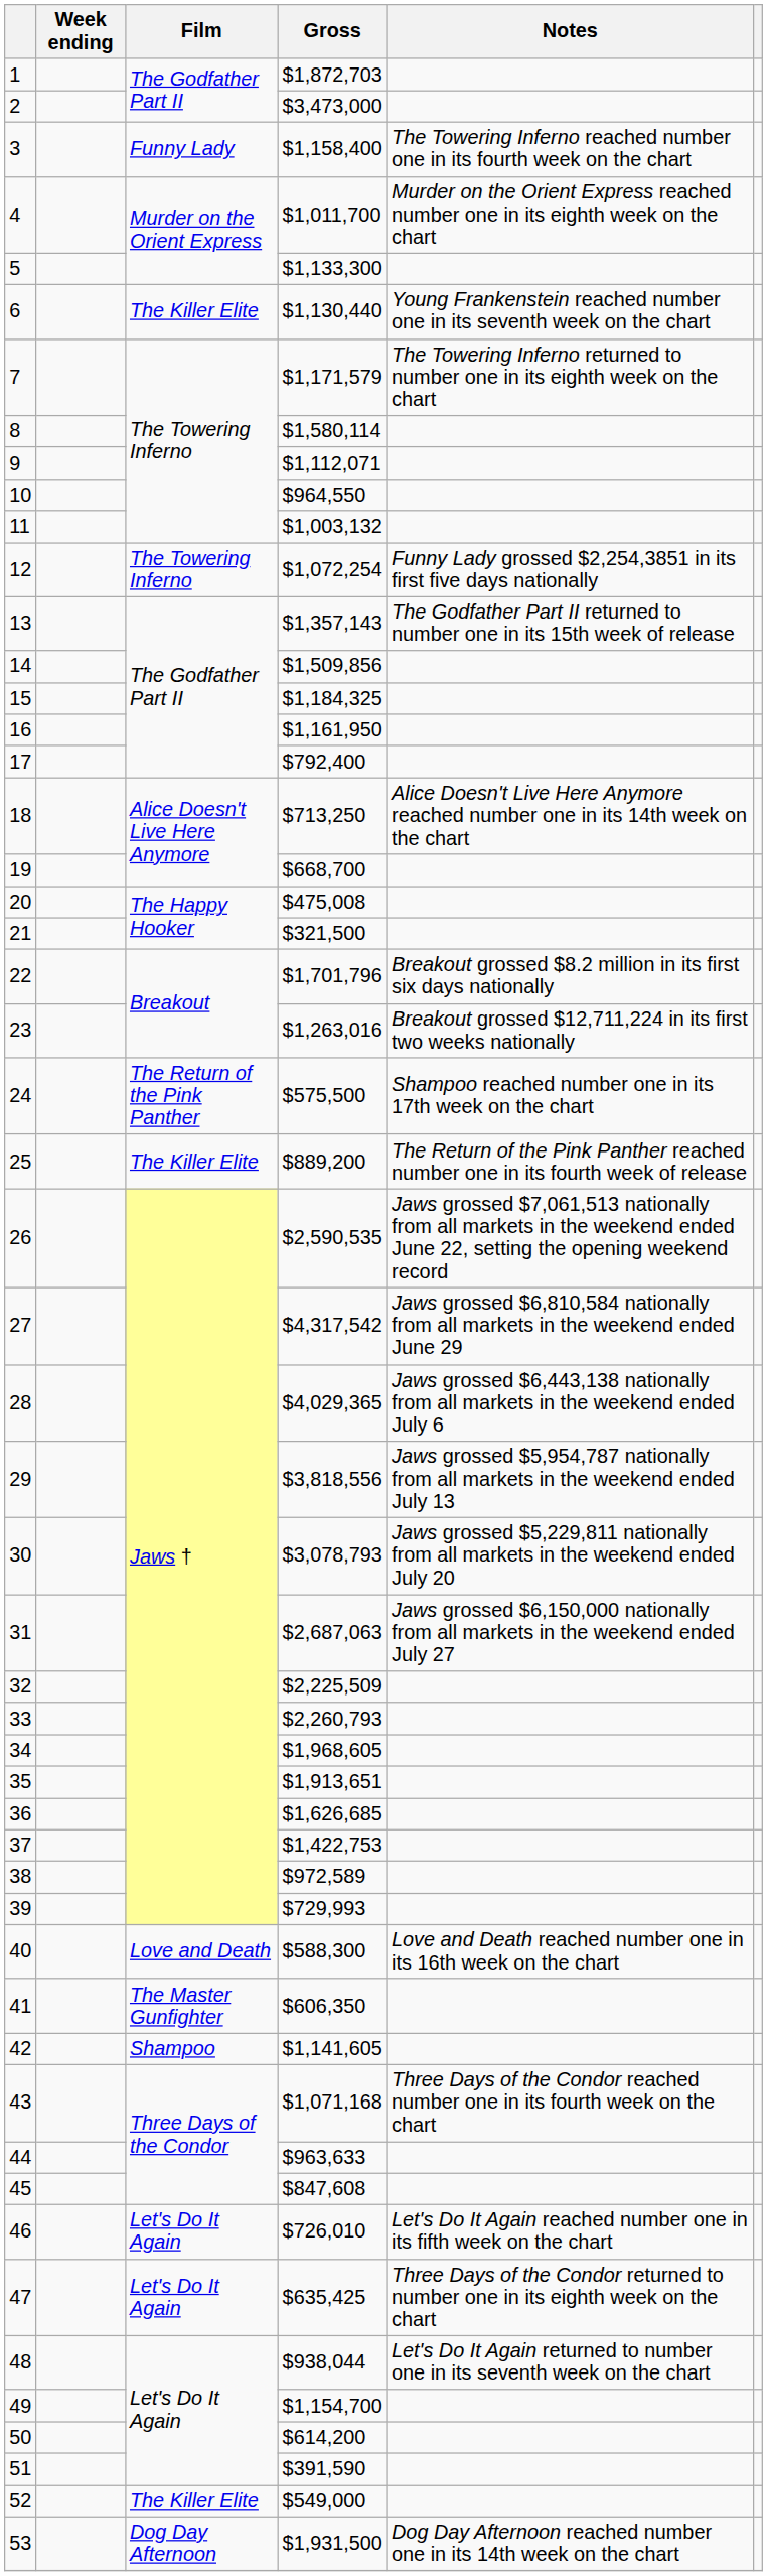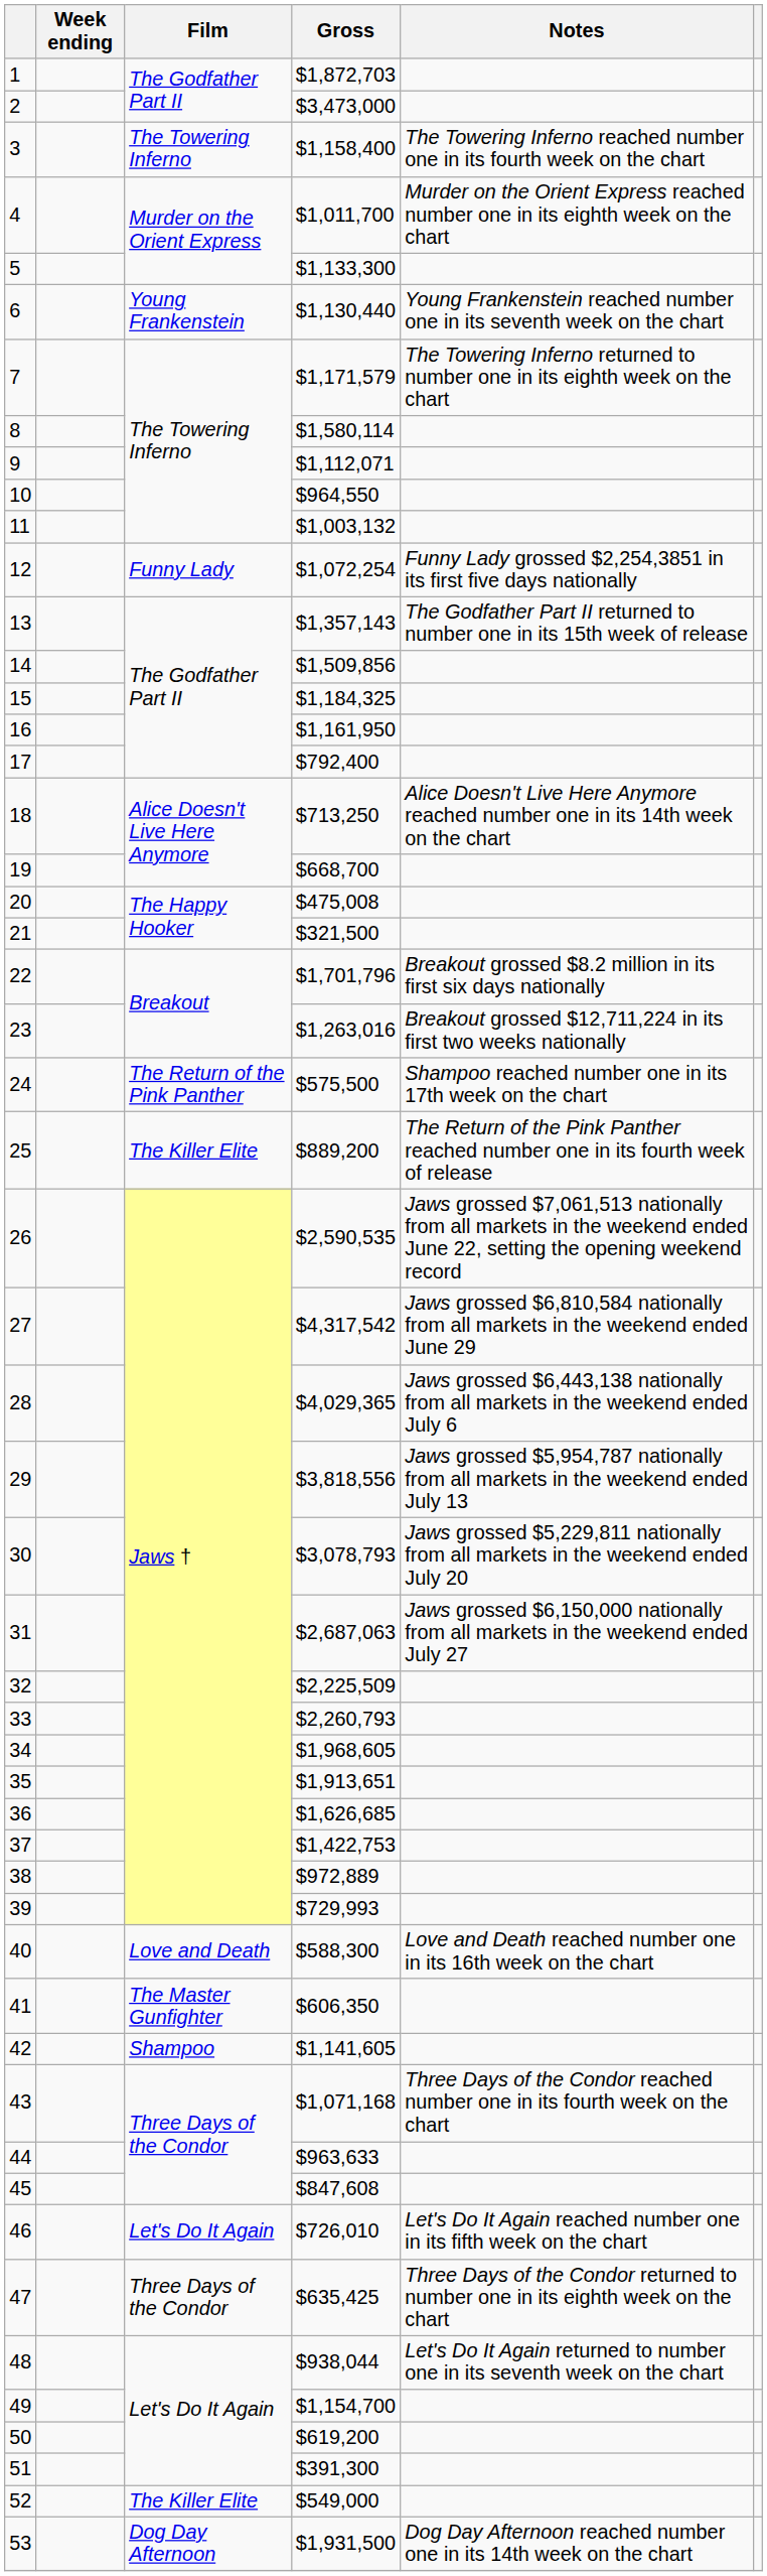 <table class="wikitable sortable">
 <tr>
 <th></th>
 <th>Week ending</th>
 <th>Film</th>
 <th>Gross</th>
 <th>Notes</th>
 <th class="unsortable"></th>
 </tr>
 <tr>
 <td>1</td>
 <td></td>
 <td rowspan="2"><em><a href='#'>The Godfather Part II</a></em></td>
 <td>$1,872,703</td>
 <td></td>
 <td></td>
 </tr>
 <tr>
 <td>2</td>
 <td></td>
 <td>$3,473,000</td>
 <td></td>
 <td></td>
 </tr>
 <tr>
 <td>3</td>
 <td></td>
-<td><em><a href='#'>Funny Lady</a></em></td>
+<td><em><a href='#'>The Towering Inferno</a></em></td>
 <td>$1,158,400</td>
 <td><em>The Towering Inferno</em> reached number one in its fourth week on the chart</td>
 <td></td>
 </tr>
 <tr>
 <td>4</td>
 <td></td>
 <td rowspan="2"><em><a href='#'>Murder on the Orient Express</a></em></td>
 <td>$1,011,700</td>
 <td><em>Murder on the Orient Express</em> reached number one in its eighth week on the chart</td>
 <td></td>
 </tr>
 <tr>
 <td>5</td>
 <td></td>
 <td>$1,133,300</td>
 <td></td>
 <td></td>
 </tr>
 <tr>
 <td>6</td>
 <td></td>
-<td><em><a href='#'>The Killer Elite</a></em></td>
+<td><em><a href='#'>Young Frankenstein</a></em></td>
 <td>$1,130,440</td>
 <td><em>Young Frankenstein</em> reached number one in its seventh week on the chart</td>
 <td></td>
 </tr>
 <tr>
 <td>7</td>
 <td></td>
 <td rowspan="5"><em>The Towering Inferno</em></td>
 <td>$1,171,579</td>
 <td><em>The Towering Inferno</em> returned to number one in its eighth week on the chart</td>
 <td></td>
 </tr>
 <tr>
 <td>8</td>
 <td></td>
 <td>$1,580,114</td>
 <td></td>
 <td></td>
 </tr>
 <tr>
 <td>9</td>
 <td></td>
 <td>$1,112,071</td>
 <td></td>
 <td></td>
 </tr>
 <tr>
 <td>10</td>
 <td></td>
 <td>$964,550</td>
 <td></td>
 <td></td>
 </tr>
 <tr>
 <td>11</td>
 <td></td>
 <td>$1,003,132</td>
 <td></td>
 <td></td>
 </tr>
 <tr>
 <td>12</td>
 <td></td>
-<td><em><a href='#'>The Towering Inferno</a></em></td>
+<td><em><a href='#'>Funny Lady</a></em></td>
 <td>$1,072,254</td>
 <td><em>Funny Lady</em> grossed $2,254,3851 in its first five days nationally</td>
 <td></td>
 </tr>
 <tr>
 <td>13</td>
 <td></td>
 <td rowspan="5"><em>The Godfather Part II</em></td>
 <td>$1,357,143</td>
 <td><em>The Godfather Part II</em> returned to number one in its 15th week of release</td>
 <td></td>
 </tr>
 <tr>
 <td>14</td>
 <td></td>
 <td>$1,509,856</td>
 <td></td>
 <td></td>
 </tr>
 <tr>
 <td>15</td>
 <td></td>
 <td>$1,184,325</td>
 <td></td>
 <td></td>
 </tr>
 <tr>
 <td>16</td>
 <td></td>
 <td>$1,161,950</td>
 <td></td>
 <td></td>
 </tr>
 <tr>
 <td>17</td>
 <td></td>
 <td>$792,400</td>
 <td></td>
 <td></td>
 </tr>
 <tr>
 <td>18</td>
 <td></td>
 <td rowspan="2"><em><a href='#'>Alice Doesn't Live Here Anymore</a></em></td>
 <td>$713,250</td>
 <td><em>Alice Doesn't Live Here Anymore</em> reached number one in its 14th week on the chart</td>
 <td></td>
 </tr>
 <tr>
 <td>19</td>
 <td></td>
 <td>$668,700</td>
 <td></td>
 <td></td>
 </tr>
 <tr>
 <td>20</td>
 <td></td>
 <td rowspan="2"><em><a href='#'>The Happy Hooker</a></em></td>
 <td>$475,008</td>
 <td></td>
 <td></td>
 </tr>
 <tr>
 <td>21</td>
 <td></td>
 <td>$321,500</td>
 <td></td>
 <td></td>
 </tr>
 <tr>
 <td>22</td>
 <td></td>
 <td rowspan="2"><em><a href='#'>Breakout</a></em></td>
 <td>$1,701,796</td>
 <td><em>Breakout</em> grossed $8.2 million in its first six days nationally</td>
 <td></td>
 </tr>
 <tr>
 <td>23</td>
 <td></td>
 <td>$1,263,016</td>
 <td><em>Breakout</em> grossed $12,711,224 in its first two weeks nationally</td>
 <td></td>
 </tr>
 <tr>
 <td>24</td>
 <td></td>
 <td><em><a href='#'>The Return of the Pink Panther</a></em></td>
 <td>$575,500</td>
 <td><em>Shampoo</em> reached number one in its 17th week on the chart</td>
 <td></td>
 </tr>
 <tr>
 <td>25</td>
 <td></td>
 <td><em><a href='#'>The Killer Elite</a></em></td>
 <td>$889,200</td>
 <td><em>The Return of the Pink Panther</em> reached number one in its fourth week of release</td>
 <td></td>
 </tr>
 <tr>
 <td>26</td>
 <td></td>
 <td rowspan="14" style="background-color:#FFFF99"><em><a href='#'>Jaws</a></em> †</td>
 <td>$2,590,535</td>
 <td><em>Jaws</em> grossed $7,061,513 nationally from all markets in the weekend ended June 22, setting the opening weekend record</td>
 <td></td>
 </tr>
 <tr>
 <td>27</td>
 <td></td>
 <td>$4,317,542</td>
 <td><em>Jaws</em> grossed $6,810,584 nationally from all markets in the weekend ended June 29</td>
 <td></td>
 </tr>
 <tr>
 <td>28</td>
 <td></td>
 <td>$4,029,365</td>
 <td><em>Jaws</em> grossed $6,443,138 nationally from all markets in the weekend ended July 6</td>
 <td></td>
 </tr>
 <tr>
 <td>29</td>
 <td></td>
 <td>$3,818,556</td>
 <td><em>Jaws</em> grossed $5,954,787 nationally from all markets in the weekend ended July 13</td>
 <td></td>
 </tr>
 <tr>
 <td>30</td>
 <td></td>
 <td>$3,078,793</td>
 <td><em>Jaws</em> grossed $5,229,811 nationally from all markets in the weekend ended July 20</td>
 <td></td>
 </tr>
 <tr>
 <td>31</td>
 <td></td>
 <td>$2,687,063</td>
 <td><em>Jaws</em> grossed $6,150,000 nationally from all markets in the weekend ended July 27</td>
 <td></td>
 </tr>
 <tr>
 <td>32</td>
 <td></td>
 <td>$2,225,509</td>
 <td></td>
 <td></td>
 </tr>
 <tr>
 <td>33</td>
 <td></td>
 <td>$2,260,793</td>
 <td></td>
 <td></td>
 </tr>
 <tr>
 <td>34</td>
 <td></td>
 <td>$1,968,605</td>
 <td></td>
 <td></td>
 </tr>
 <tr>
 <td>35</td>
 <td></td>
 <td>$1,913,651</td>
 <td></td>
 <td></td>
 </tr>
 <tr>
 <td>36</td>
 <td></td>
 <td>$1,626,685</td>
 <td></td>
 <td></td>
 </tr>
 <tr>
 <td>37</td>
 <td></td>
 <td>$1,422,753</td>
 <td></td>
 <td></td>
 </tr>
 <tr>
 <td>38</td>
 <td></td>
-<td>$972,589</td>
+<td>$972,889</td>
 <td></td>
 <td></td>
 </tr>
 <tr>
 <td>39</td>
 <td></td>
 <td>$729,993</td>
 <td></td>
 <td></td>
 </tr>
 <tr>
 <td>40</td>
 <td></td>
 <td><em><a href='#'>Love and Death</a></em></td>
 <td>$588,300</td>
 <td><em>Love and Death</em> reached number one in its 16th week on the chart</td>
 <td></td>
 </tr>
 <tr>
 <td>41</td>
 <td></td>
 <td><em><a href='#'>The Master Gunfighter</a></em></td>
 <td>$606,350</td>
 <td></td>
 <td></td>
 </tr>
 <tr>
 <td>42</td>
 <td></td>
 <td><em><a href='#'>Shampoo</a></em></td>
 <td>$1,141,605</td>
 <td></td>
 <td></td>
 </tr>
 <tr>
 <td>43</td>
 <td></td>
 <td rowspan="3"><em><a href='#'>Three Days of the Condor</a></em></td>
 <td>$1,071,168</td>
 <td><em>Three Days of the Condor</em> reached number one in its fourth week on the chart</td>
 <td></td>
 </tr>
 <tr>
 <td>44</td>
 <td></td>
 <td>$963,633</td>
 <td></td>
 <td></td>
 </tr>
 <tr>
 <td>45</td>
 <td></td>
 <td>$847,608</td>
 <td></td>
 <td></td>
 </tr>
 <tr>
 <td>46</td>
 <td></td>
 <td><em><a href='#'>Let's Do It Again</a></em></td>
 <td>$726,010</td>
 <td><em>Let's Do It Again</em> reached number one in its fifth week on the chart</td>
 <td></td>
 </tr>
 <tr>
 <td>47</td>
 <td></td>
-<td><em><a href='#'>Let's Do It Again</a></em></td>
+<td><em>Three Days of the Condor</em></td>
 <td>$635,425</td>
 <td><em>Three Days of the Condor</em> returned to number one in its eighth week on the chart</td>
 <td></td>
 </tr>
 <tr>
 <td>48</td>
 <td></td>
 <td rowspan="4"><em>Let's Do It Again</em></td>
 <td>$938,044</td>
 <td><em>Let's Do It Again</em> returned to number one in its seventh week on the chart</td>
 <td></td>
 </tr>
 <tr>
 <td>49</td>
 <td></td>
 <td>$1,154,700</td>
 <td></td>
 <td></td>
 </tr>
 <tr>
 <td>50</td>
 <td></td>
-<td>$614,200</td>
+<td>$619,200</td>
 <td></td>
 <td></td>
 </tr>
 <tr>
 <td>51</td>
 <td></td>
-<td>$391,590</td>
+<td>$391,300</td>
 <td></td>
 <td></td>
 </tr>
 <tr>
 <td>52</td>
 <td></td>
 <td><em><a href='#'>The Killer Elite</a></em></td>
 <td>$549,000</td>
 <td></td>
 <td></td>
 </tr>
 <tr>
 <td>53</td>
 <td></td>
 <td><em><a href='#'>Dog Day Afternoon</a></em></td>
 <td>$1,931,500</td>
 <td><em>Dog Day Afternoon</em> reached number one in its 14th week on the chart</td>
 <td></td>
 </tr>
 <tr>
 </tr>
 </table>
